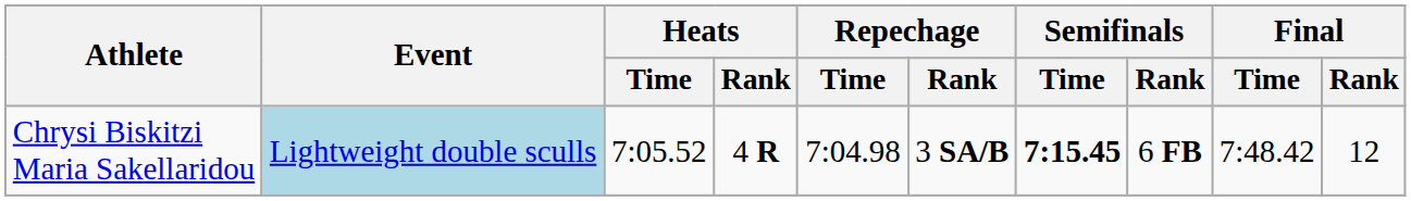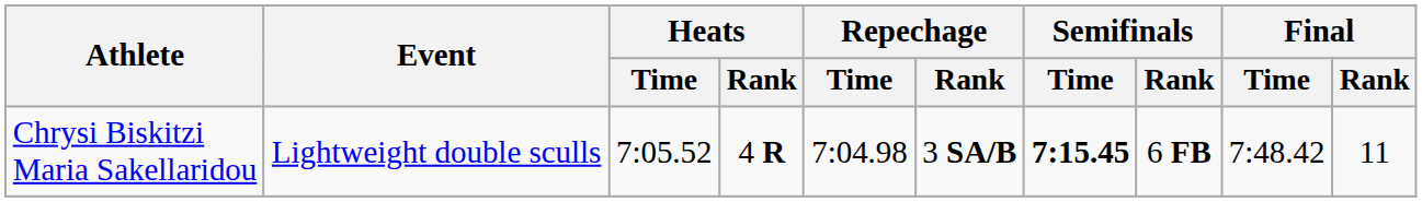 <table class="wikitable" style="font-size:90%;">
 <tr>
 <th rowspan="2">Athlete</th>
 <th rowspan="2">Event</th>
 <th colspan="2">Heats</th>
 <th colspan="2">Repechage</th>
 <th colspan="2">Semifinals</th>
 <th colspan="2">Final</th>
 </tr>
 <tr style="font-size:95%">
 <th>Time</th>
 <th>Rank</th>
 <th>Time</th>
 <th>Rank</th>
 <th>Time</th>
 <th>Rank</th>
 <th>Time</th>
 <th>Rank</th>
 </tr>
 <tr align=center>
 <td align=left><a href='#'>Chrysi Biskitzi</a><br><a href='#'>Maria Sakellaridou</a></td>
-<td align=left style="background: lightblue;"><a href='#'>Lightweight double sculls</a></td>
+<td align=left><a href='#'>Lightweight double sculls</a></td>
 <td>7:05.52</td>
 <td>4 <strong>R</strong></td>
 <td>7:04.98</td>
 <td>3 <strong>SA/B</strong></td>
 <td><strong>7:15.45</strong></td>
 <td>6 <strong>FB</strong></td>
 <td>7:48.42</td>
-<td>12</td>
+<td>11</td>
 </tr>
 </table>
